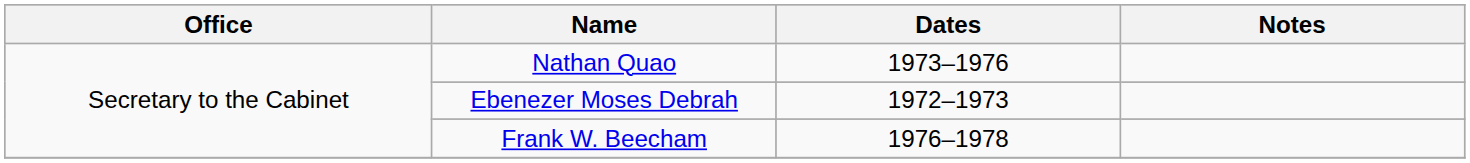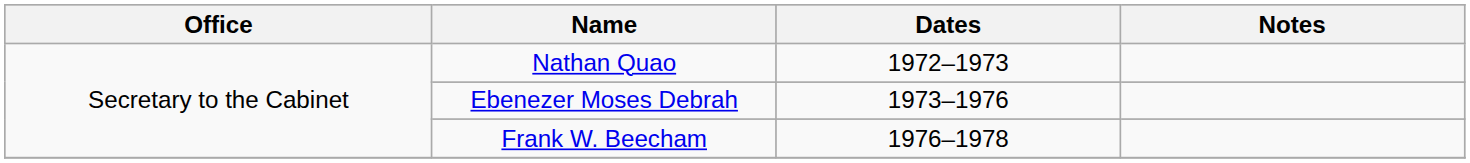 <table class="wikitable" style="font-size:90%; text-align:center;">
 <tr>
 <th width=250>Office</th>
 <th width=200>Name</th>
 <th width=200>Dates</th>
 <th width=200>Notes</th>
 </tr>
 <tr>
 <td rowspan=3>Secretary to the Cabinet</td>
 <td><a href='#'>Nathan Quao</a></td>
-<td>1973–1976</td>
+<td>1972–1973</td>
 <td></td>
 </tr>
 <tr>
 <td><a href='#'>Ebenezer Moses Debrah</a></td>
-<td>1972–1973</td>
+<td>1973–1976</td>
 <td></td>
 </tr>
 <tr>
 <td><a href='#'>Frank W. Beecham</a></td>
 <td>1976–1978</td>
 <td></td>
 </tr>
 <tr>
 </tr>
 </table>
